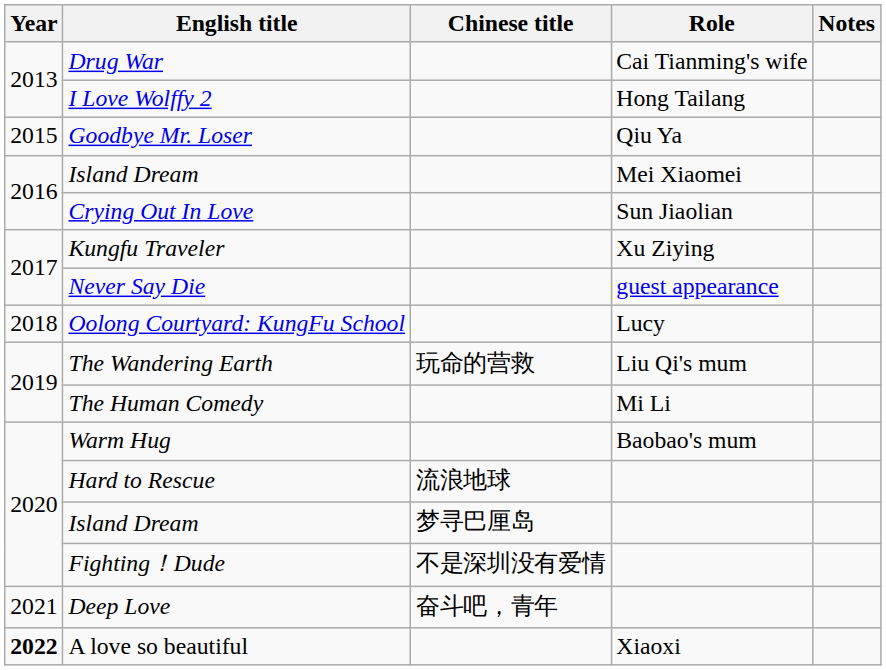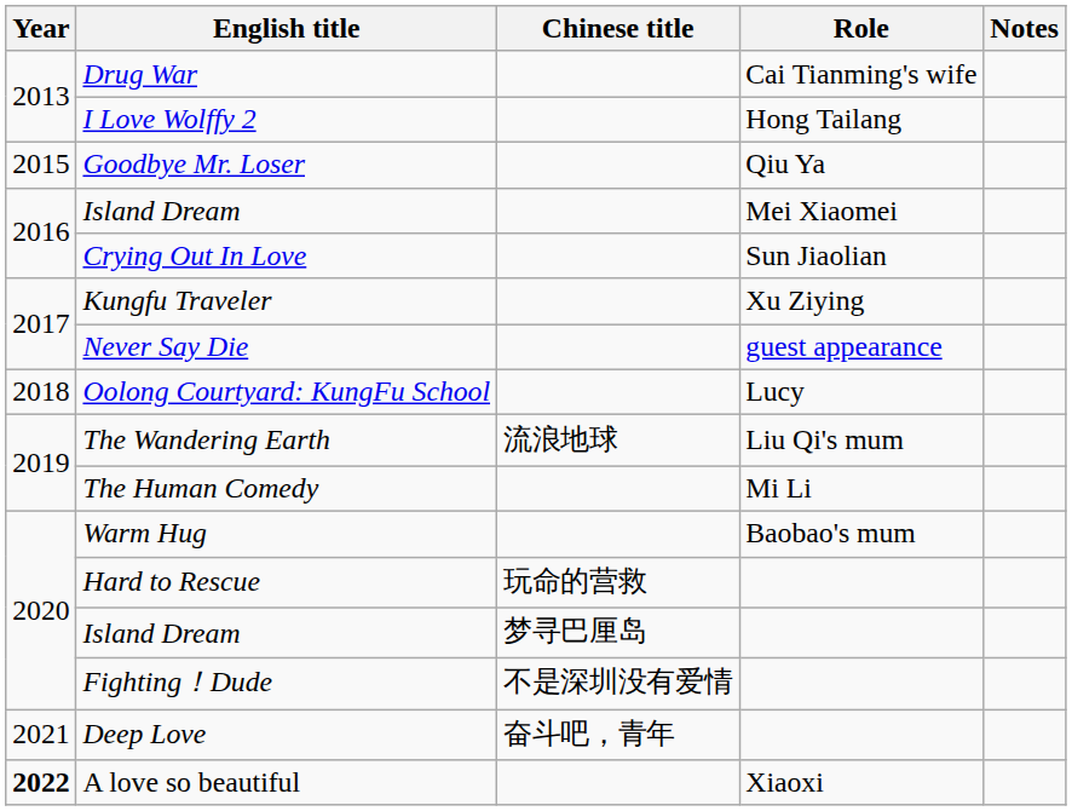 <table class="wikitable">
 <tr>
 <th>Year</th>
 <th>English title</th>
 <th>Chinese title</th>
 <th>Role</th>
 <th>Notes</th>
 </tr>
 <tr>
 <td rowspan="2">2013</td>
 <td><em><a href='#'>Drug War</a></em></td>
 <td></td>
 <td>Cai Tianming's wife</td>
 <td></td>
 </tr>
 <tr>
 <td><em><a href='#'>I Love Wolffy 2</a></em></td>
 <td></td>
 <td>Hong Tailang</td>
 <td></td>
 </tr>
 <tr>
 <td>2015</td>
 <td><em><a href='#'>Goodbye Mr. Loser</a></em></td>
 <td></td>
 <td>Qiu Ya</td>
 <td></td>
 </tr>
 <tr>
 <td rowspan="2">2016</td>
 <td><em>Island Dream</em></td>
 <td></td>
 <td>Mei Xiaomei</td>
 <td></td>
 </tr>
 <tr>
 <td><em><a href='#'>Crying Out In Love</a></em></td>
 <td></td>
 <td>Sun Jiaolian</td>
 <td></td>
 </tr>
 <tr>
 <td rowspan="2">2017</td>
 <td><em>Kungfu Traveler</em></td>
 <td></td>
 <td>Xu Ziying</td>
 <td></td>
 </tr>
 <tr>
 <td><em><a href='#'>Never Say Die</a></em></td>
 <td></td>
 <td><a href='#'>guest appearance</a></td>
 <td></td>
 </tr>
 <tr>
 <td rowspan="1">2018</td>
 <td><em><a href='#'>Oolong Courtyard: KungFu School</a></em></td>
 <td></td>
 <td>Lucy</td>
 <td></td>
 </tr>
 <tr>
 <td rowspan="2">2019</td>
 <td><em>The Wandering Earth</em></td>
-<td>玩命的营救</td>
+<td>流浪地球</td>
 <td>Liu Qi's mum</td>
 <td></td>
 </tr>
 <tr>
 <td><em>The Human Comedy</em></td>
 <td></td>
 <td>Mi Li</td>
 <td></td>
 </tr>
 <tr>
 <td rowspan="4">2020</td>
 <td><em>Warm Hug</em></td>
 <td></td>
 <td>Baobao's mum</td>
 <td></td>
 </tr>
 <tr>
 <td><em>Hard to Rescue</em></td>
-<td>流浪地球</td>
+<td>玩命的营救</td>
 <td></td>
 <td></td>
 </tr>
 <tr>
 <td><em>Island Dream</em></td>
 <td>梦寻巴厘岛</td>
 <td></td>
 <td></td>
 </tr>
 <tr>
 <td><em>Fighting！Dude</em></td>
 <td>不是深圳没有爱情</td>
 <td></td>
 <td></td>
 </tr>
 <tr>
 <td rowspan="1">2021</td>
 <td><em>Deep Love</em></td>
 <td>奋斗吧，青年</td>
 <td></td>
 <td></td>
 </tr>
 <tr>
 <td rowspan="1"><strong>2022</strong></td>
 <td>A love so beautiful</td>
 <td></td>
 <td>Xiaoxi</td>
 <td></td>
 </tr>
 </table>
